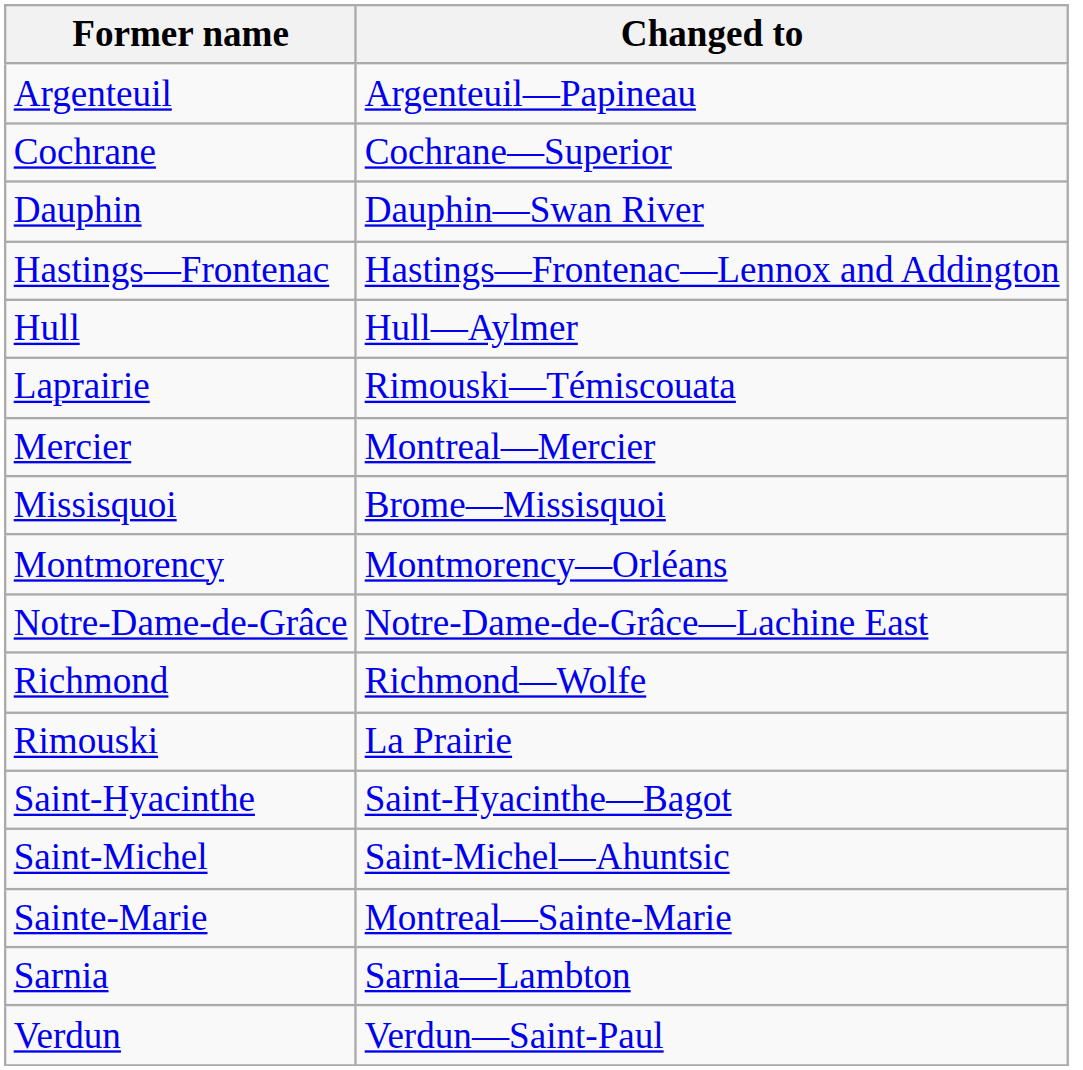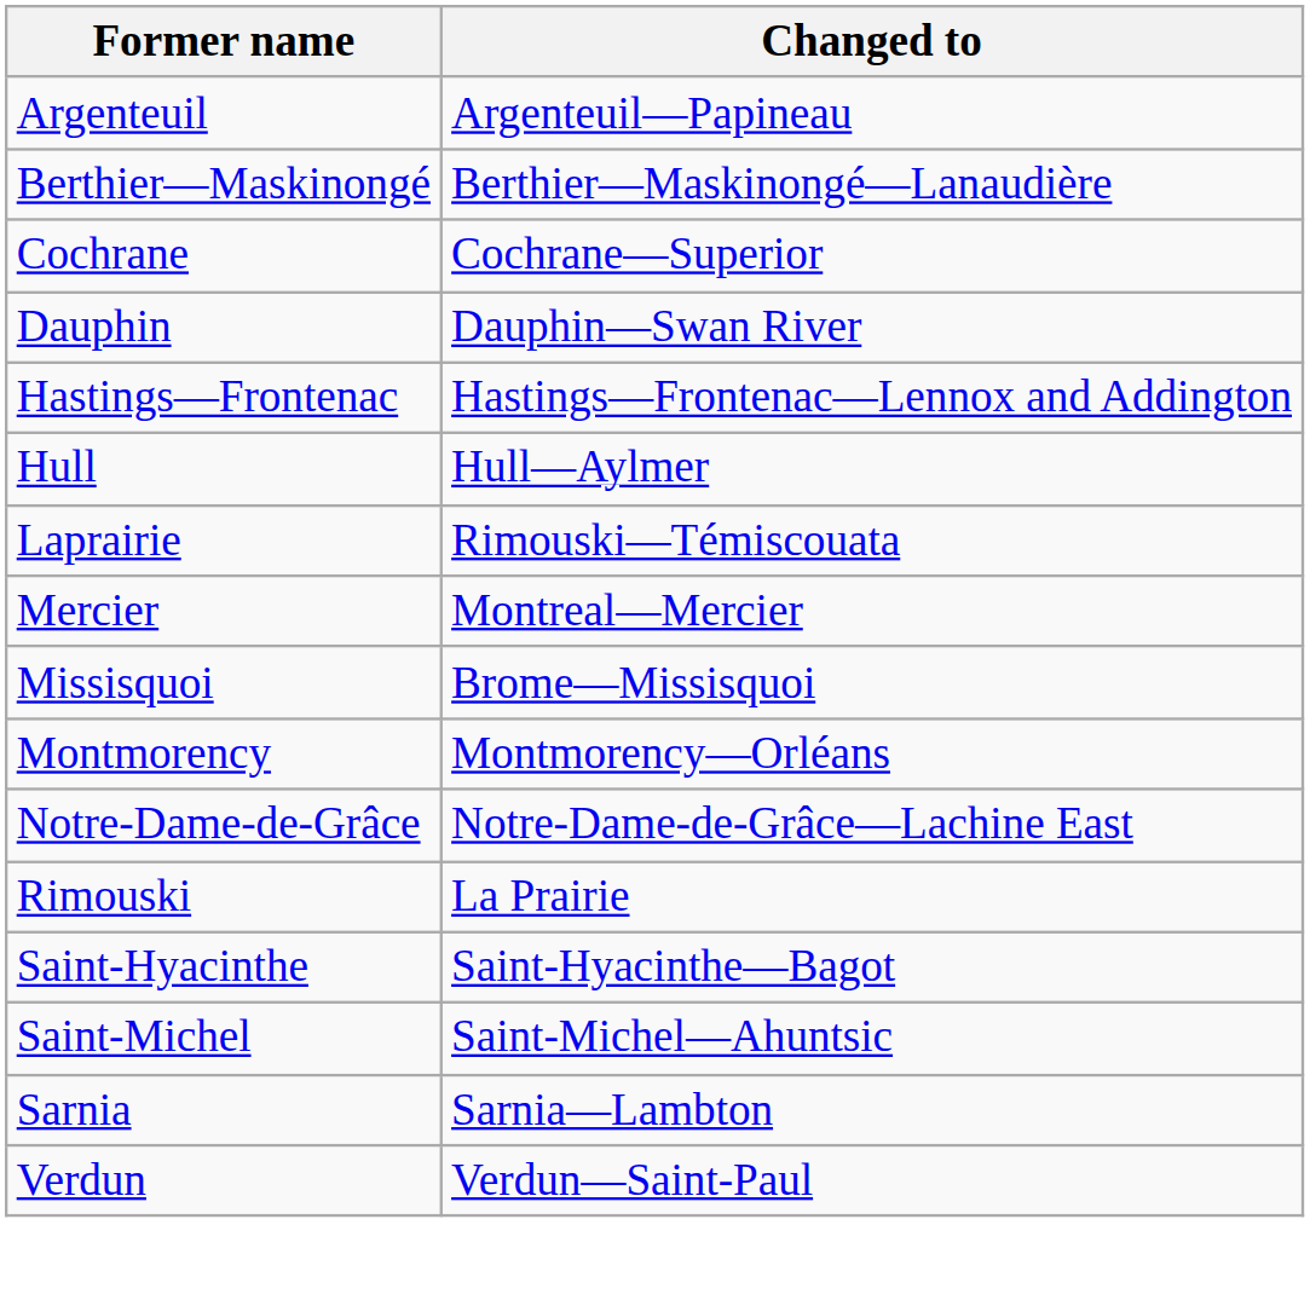 <table class="wikitable">
 <tr>
 <th>Former name</th>
 <th>Changed to</th>
 </tr>
 <tr>
 <td><a href='#'>Argenteuil</a></td>
 <td><a href='#'>Argenteuil—Papineau</a></td>
+</tr>
+<tr>
+<td><a href='#'>Berthier—Maskinongé</a></td>
+<td><a href='#'>Berthier—Maskinongé—Lanaudière</a></td>
 </tr>
 <tr>
 <td><a href='#'>Cochrane</a></td>
 <td><a href='#'>Cochrane—Superior</a></td>
 </tr>
 <tr>
 <td><a href='#'>Dauphin</a></td>
 <td><a href='#'>Dauphin—Swan River</a></td>
 </tr>
 <tr>
 <td><a href='#'>Hastings—Frontenac</a></td>
 <td><a href='#'>Hastings—Frontenac—Lennox and Addington</a></td>
 </tr>
 <tr>
 <td><a href='#'>Hull</a></td>
 <td><a href='#'>Hull—Aylmer</a></td>
 </tr>
 <tr>
 <td><a href='#'>Laprairie</a></td>
 <td><a href='#'>Rimouski—Témiscouata</a></td>
 </tr>
 <tr>
 <td><a href='#'>Mercier</a></td>
 <td><a href='#'>Montreal—Mercier</a></td>
 </tr>
 <tr>
 <td><a href='#'>Missisquoi</a></td>
 <td><a href='#'>Brome—Missisquoi</a></td>
 </tr>
 <tr>
 <td><a href='#'>Montmorency</a></td>
 <td><a href='#'>Montmorency—Orléans</a></td>
 </tr>
 <tr>
 <td><a href='#'>Notre-Dame-de-Grâce</a></td>
 <td><a href='#'>Notre-Dame-de-Grâce—Lachine East</a></td>
 </tr>
 <tr>
-<td><a href='#'>Richmond</a></td>
-<td><a href='#'>Richmond—Wolfe</a></td>
-</tr>
-<tr>
 <td><a href='#'>Rimouski</a></td>
 <td><a href='#'>La Prairie</a></td>
 </tr>
 <tr>
 <td><a href='#'>Saint-Hyacinthe</a></td>
 <td><a href='#'>Saint-Hyacinthe—Bagot</a></td>
 </tr>
 <tr>
 <td><a href='#'>Saint-Michel</a></td>
 <td><a href='#'>Saint-Michel—Ahuntsic</a></td>
 </tr>
 <tr>
-<td><a href='#'>Sainte-Marie</a></td>
-<td><a href='#'>Montreal—Sainte-Marie</a></td>
-</tr>
-<tr>
 <td><a href='#'>Sarnia</a></td>
 <td><a href='#'>Sarnia—Lambton</a></td>
 </tr>
 <tr>
 <td><a href='#'>Verdun</a></td>
 <td><a href='#'>Verdun—Saint-Paul</a></td>
 </tr>
 </table>
